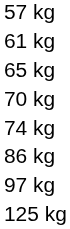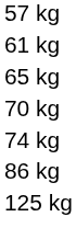 <table>
 <tr>
 <td>57 kg<br></td>
 <td></td>
 <td></td>
 <td></td>
 </tr>
 <tr>
 <td>61 kg<br></td>
 <td></td>
 <td></td>
 <td></td>
 </tr>
 <tr>
 <td>65 kg<br></td>
 <td></td>
 <td></td>
 <td></td>
 </tr>
 <tr>
 <td>70 kg<br></td>
 <td></td>
 <td></td>
 <td></td>
 </tr>
 <tr>
 <td rowspan=2>74 kg<br></td>
 <td rowspan=2></td>
 <td rowspan=2></td>
 <td></td>
 </tr>
 <tr>
 <td></td>
 </tr>
 <tr>
 <td rowspan=2>86 kg<br></td>
 <td rowspan=2></td>
 <td rowspan=2></td>
 <td></td>
 </tr>
 <tr>
 <td></td>
 </tr>
 <tr>
-<td>97 kg<br></td>
-<td></td>
-<td></td>
-<td></td>
-</tr>
-<tr>
 <td>125 kg<br></td>
 <td></td>
 <td></td>
 <td></td>
 </tr>
 </table>
